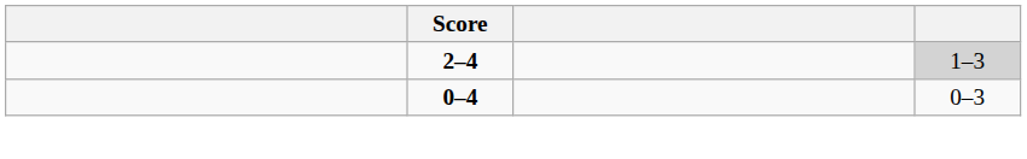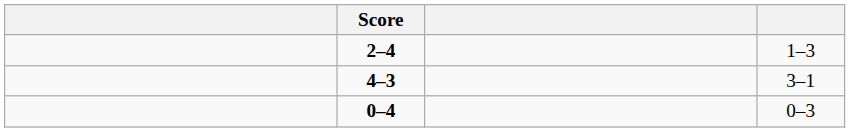 <table class="wikitable" style="text-align: center; ">
 <tr>
 <th align="right" width="270"></th>
 <th width="65">Score</th>
 <th align="left" width="270"></th>
 <th width="65"></th>
 </tr>
 <tr>
 <td align="left"></td>
 <td><strong>2–4</strong></td>
 <td align="left"><strong></strong></td>
-<td style="background: lightgrey;">1–3 <strong></strong></td>
+<td>1–3 <strong></strong></td>
+</tr>
+<tr>
+<td align="left"><strong></strong></td>
+<td><strong>4–3</strong></td>
+<td align="left"></td>
+<td>3–1 <strong></strong></td>
 </tr>
 <tr>
 <td align="left"></td>
 <td><strong>0–4</strong></td>
 <td align="left"><strong></strong></td>
 <td>0–3 <strong></strong></td>
 </tr>
 </table>
